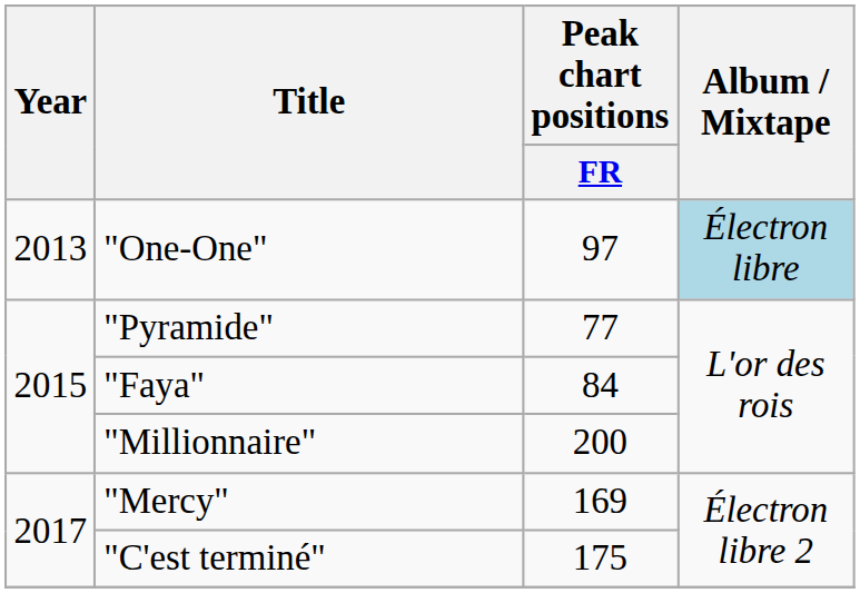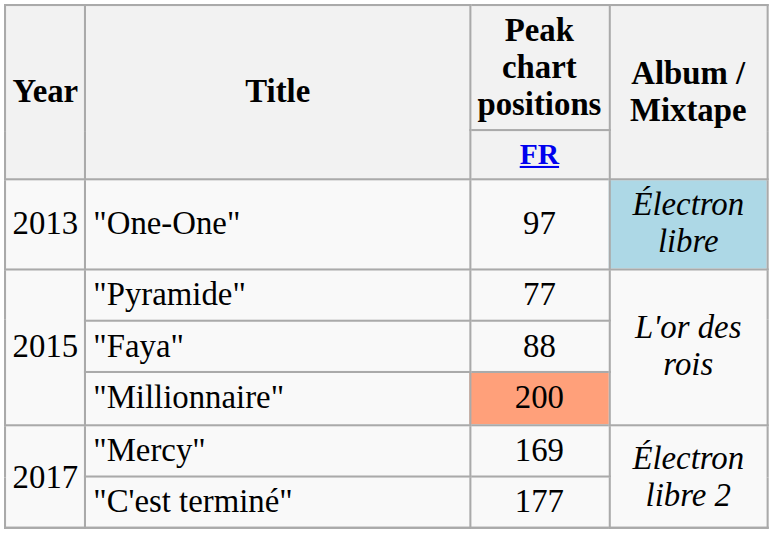 <table class="wikitable">
 <tr>
 <th rowspan="2" style="text-align:center; width:10px;">Year</th>
 <th rowspan="2" style="text-align:center; width:180px;">Title</th>
 <th scope="col" colspan="1">Peak chart positions</th>
 <th rowspan="2" style="text-align:center; width:70px;">Album / Mixtape</th>
 </tr>
 <tr>
 <th scope="col" style="width:3em;font-size:90%;"><a href='#'>FR</a><br></th>
 </tr>
 <tr>
 <td style="text-align:center;">2013</td>
 <td>"One-One"</td>
 <td style="text-align:center;">97</td>
 <td style="background: lightblue; text-align:center;"><em>Électron libre</em></td>
 </tr>
 <tr>
 <td style="text-align:center;" rowspan=3>2015</td>
 <td>"Pyramide"</td>
 <td style="text-align:center;">77</td>
 <td style="text-align:center;" rowspan=3><em>L'or des rois</em></td>
 </tr>
 <tr>
 <td>"Faya"</td>
-<td style="text-align:center;">84</td>
+<td style="text-align:center;">88</td>
 </tr>
 <tr>
 <td>"Millionnaire"</td>
-<td style="text-align:center;">200</td>
+<td style="background: lightsalmon; text-align:center;">200</td>
 </tr>
 <tr>
 <td style="text-align:center;" rowspan=2>2017</td>
 <td>"Mercy"</td>
 <td style="text-align:center;">169</td>
 <td style="text-align:center;" rowspan=2><em>Électron libre 2</em></td>
 </tr>
 <tr>
 <td>"C'est terminé"</td>
-<td style="text-align:center;">175</td>
+<td style="text-align:center;">177</td>
 </tr>
 <tr>
 </tr>
 </table>
